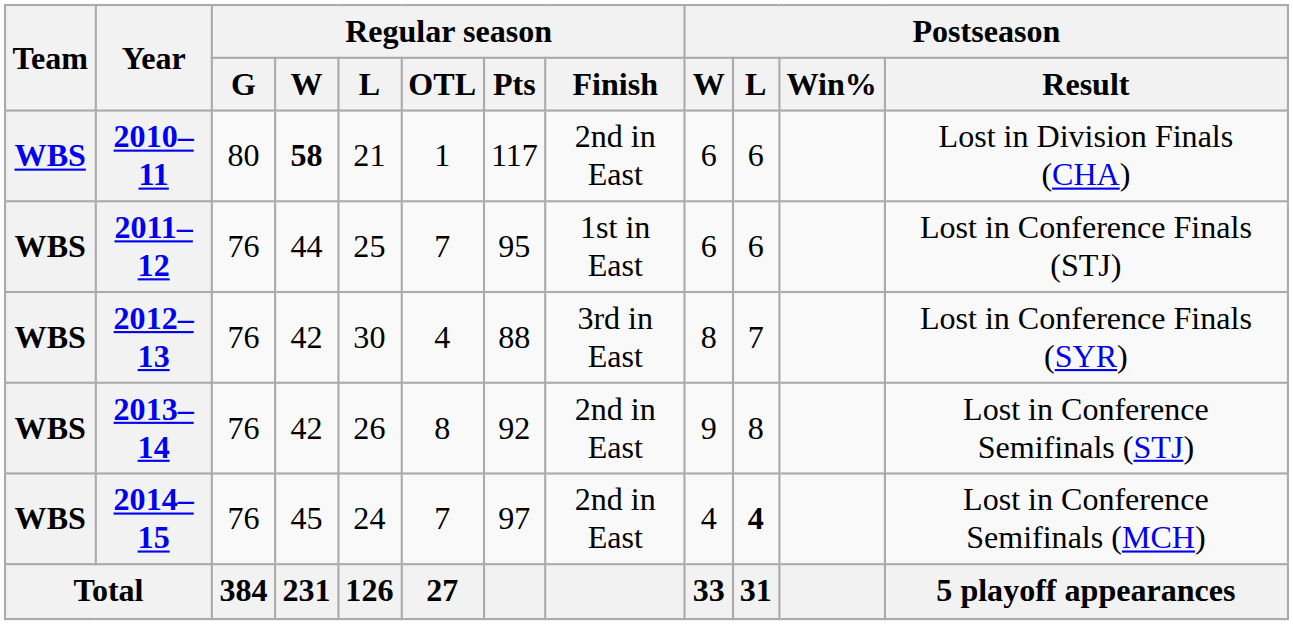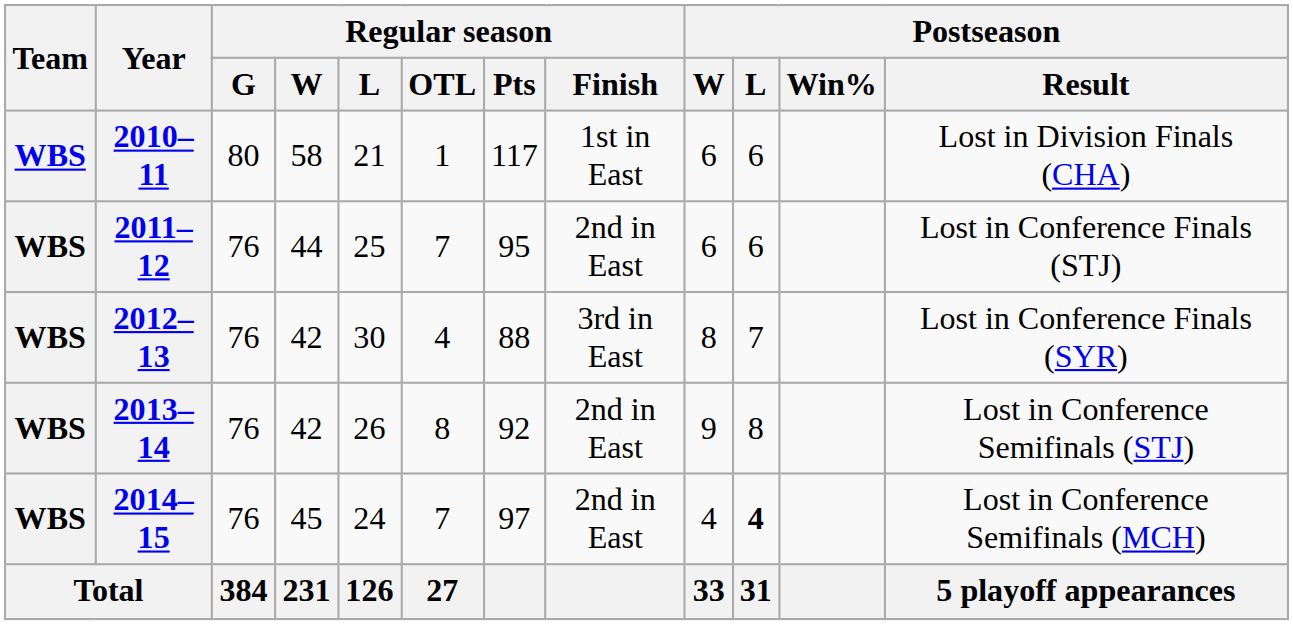 <table class="wikitable" style="font-size:95%; text-align:center;">
 <tr>
 <th rowspan="2">Team</th>
 <th rowspan="2">Year</th>
 <th colspan="6">Regular season</th>
 <th colspan="4">Postseason</th>
 </tr>
 <tr>
 <th>G</th>
 <th>W</th>
 <th>L</th>
 <th>OTL</th>
 <th>Pts</th>
 <th>Finish</th>
 <th>W</th>
 <th>L</th>
 <th>Win%</th>
 <th>Result</th>
 </tr>
 <tr>
 <th><a href='#'>WBS</a></th>
 <th><a href='#'>2010–11</a></th>
 <td>80</td>
-<td><strong>58</strong></td>
+<td>58</td>
 <td>21</td>
 <td>1</td>
 <td>117</td>
-<td>2nd in East</td>
+<td>1st in East</td>
 <td>6</td>
 <td>6</td>
 <td></td>
 <td>Lost in Division Finals (<a href='#'>CHA</a>)</td>
 </tr>
 <tr>
 <th>WBS</th>
 <th><a href='#'>2011–12</a></th>
 <td>76</td>
 <td>44</td>
 <td>25</td>
 <td>7</td>
 <td>95</td>
-<td>1st in East</td>
+<td>2nd in East</td>
 <td>6</td>
 <td>6</td>
 <td></td>
 <td>Lost in Conference Finals (STJ)</td>
 </tr>
 <tr>
 <th>WBS</th>
 <th><a href='#'>2012–13</a></th>
 <td>76</td>
 <td>42</td>
 <td>30</td>
 <td>4</td>
 <td>88</td>
 <td>3rd in East</td>
 <td>8</td>
 <td>7</td>
 <td></td>
 <td>Lost in Conference Finals (<a href='#'>SYR</a>)</td>
 </tr>
 <tr>
 <th>WBS</th>
 <th><a href='#'>2013–14</a></th>
 <td>76</td>
 <td>42</td>
 <td>26</td>
 <td>8</td>
 <td>92</td>
 <td>2nd in East</td>
 <td>9</td>
 <td>8</td>
 <td></td>
 <td>Lost in Conference Semifinals (<a href='#'>STJ</a>)</td>
 </tr>
 <tr>
 <th>WBS</th>
 <th><a href='#'>2014–15</a></th>
 <td>76</td>
 <td>45</td>
 <td>24</td>
 <td>7</td>
 <td>97</td>
 <td>2nd in East</td>
 <td>4</td>
 <td><strong>4</strong></td>
 <td></td>
 <td>Lost in Conference Semifinals (<a href='#'>MCH</a>)</td>
 </tr>
 <tr>
 <th colspan="2">Total</th>
 <th>384</th>
 <th>231</th>
 <th>126</th>
 <th>27</th>
 <th> </th>
 <th> </th>
 <th>33</th>
 <th>31</th>
 <th></th>
 <th>5 playoff appearances</th>
 </tr>
 </table>
